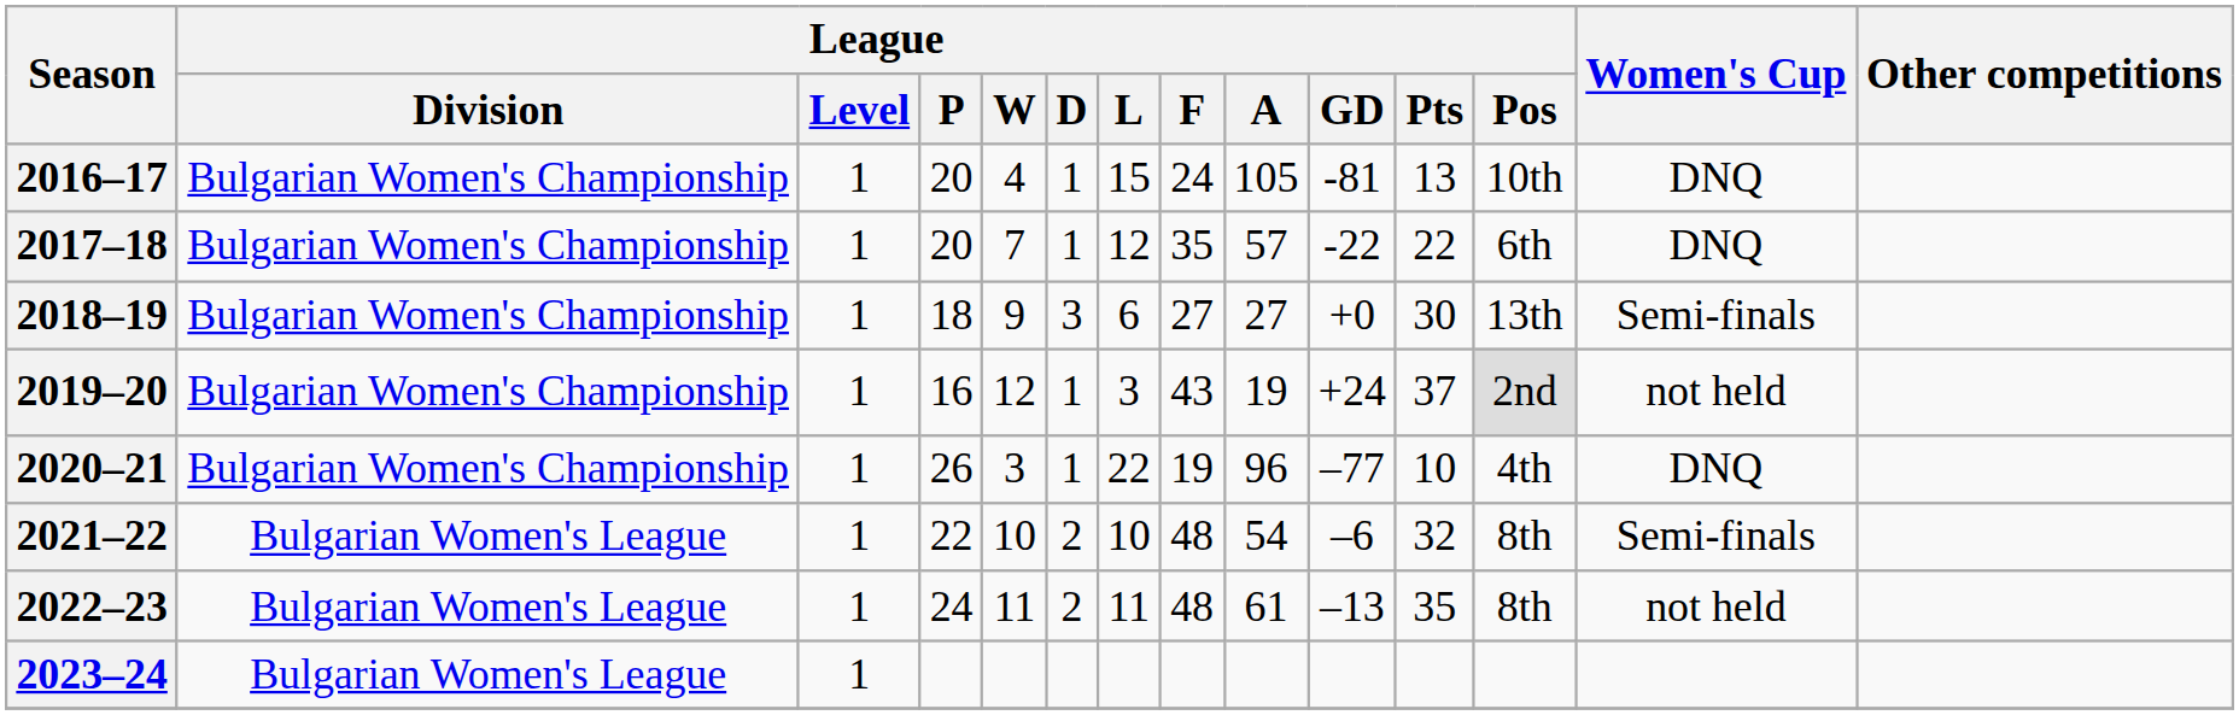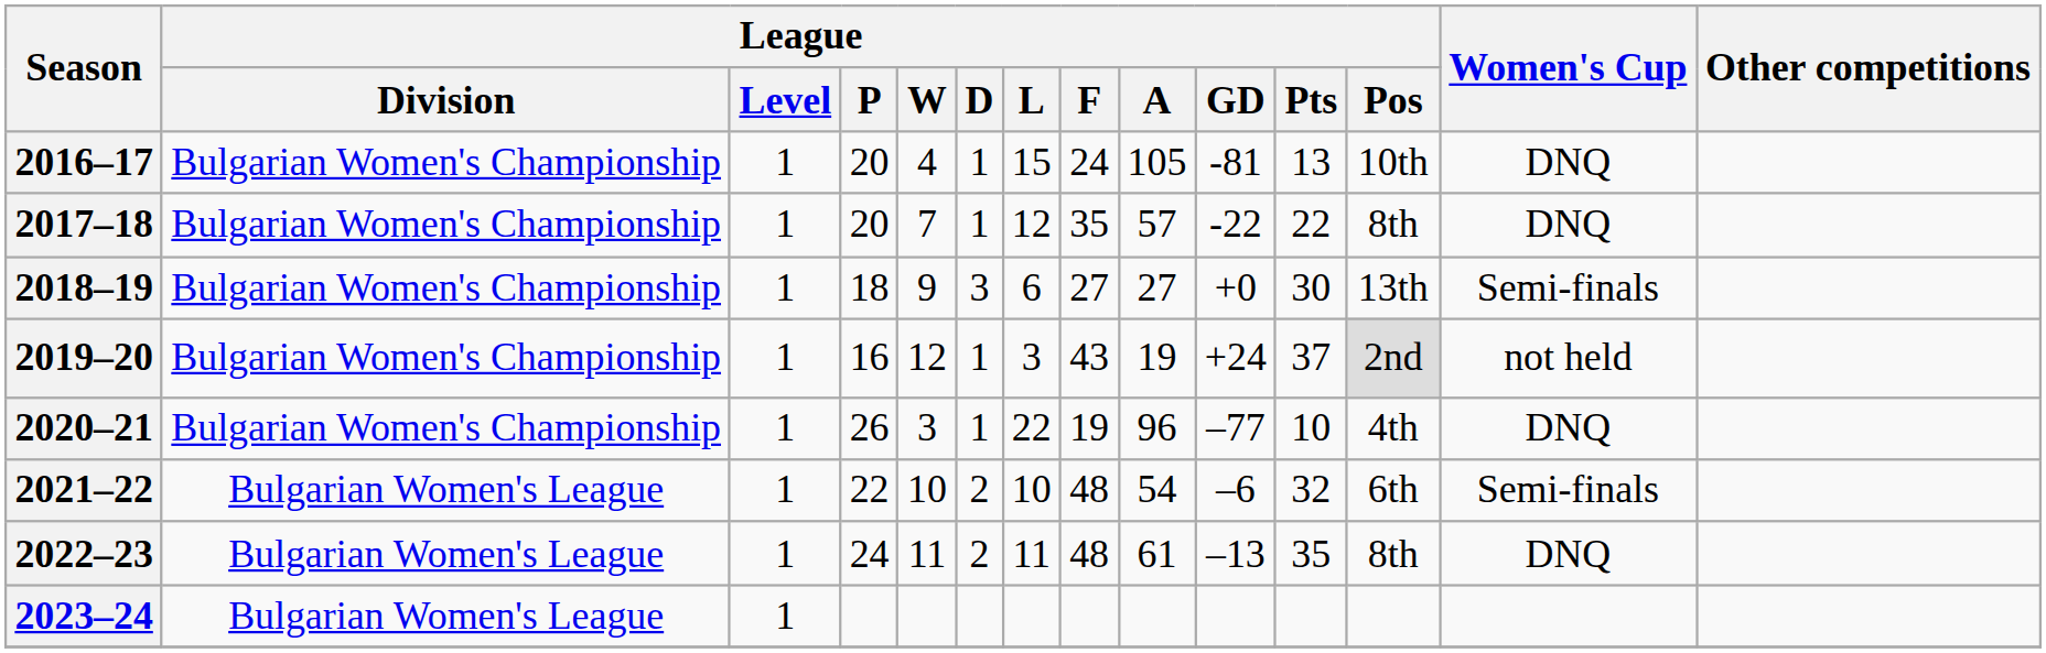 <table class="wikitable plainrowheaders sortable" style="text-align: center">
 <tr>
 <th rowspan=2>Season</th>
 <th colspan=11>League</th>
 <th rowspan=2><a href='#'>Women's Cup</a><br></th>
 <th rowspan=2 colspan=2>Other competitions</th>
 </tr>
 <tr>
 <th scope=col>Division</th>
 <th scope=col><a href='#'>Level</a></th>
 <th scope=col>P</th>
 <th scope=col>W</th>
 <th scope=col>D</th>
 <th scope=col>L</th>
 <th scope=col>F</th>
 <th scope=col>A</th>
 <th scope=col>GD</th>
 <th scope=col>Pts</th>
 <th scope=col data-sort-type="number">Pos</th>
 </tr>
 <tr>
 <th scope=row rowspan=1>2016–17</th>
 <td rowspan=1><a href='#'>Bulgarian Women's Championship</a></td>
 <td rowspan=1>1</td>
 <td rowspan=1>20</td>
 <td rowspan=1>4</td>
 <td rowspan=1>1</td>
 <td rowspan=1>15</td>
 <td rowspan=1>24</td>
 <td rowspan=1>105</td>
 <td rowspan=1>-81</td>
 <td rowspan=1>13</td>
 <td rowspan=1>10th</td>
 <td rowspan=1>DNQ</td>
 <td rowspan=1></td>
 </tr>
 <tr>
 <th scope=row rowspan=1>2017–18</th>
 <td rowspan=1><a href='#'>Bulgarian Women's Championship</a></td>
 <td rowspan=1>1</td>
 <td rowspan=1>20</td>
 <td rowspan=1>7</td>
 <td rowspan=1>1</td>
 <td rowspan=1>12</td>
 <td rowspan=1>35</td>
 <td rowspan=1>57</td>
 <td rowspan=1>-22</td>
 <td rowspan=1>22</td>
-<td rowspan=1>6th</td>
+<td rowspan=1>8th</td>
 <td rowspan=1>DNQ</td>
 <td rowspan=1></td>
 </tr>
 <tr>
 <th scope=row rowspan=1>2018–19</th>
 <td rowspan=1><a href='#'>Bulgarian Women's Championship</a></td>
 <td rowspan=1>1</td>
 <td rowspan=1>18</td>
 <td rowspan=1>9</td>
 <td rowspan=1>3</td>
 <td rowspan=1>6</td>
 <td rowspan=1>27</td>
 <td rowspan=1>27</td>
 <td rowspan=1>+0</td>
 <td rowspan=1>30</td>
 <td rowspan=1>13th</td>
 <td rowspan=1>Semi-finals</td>
 <td rowspan=1></td>
 </tr>
 <tr>
 <th scope=row rowspan=1>2019–20</th>
 <td rowspan=1><a href='#'>Bulgarian Women's Championship</a></td>
 <td rowspan=1>1</td>
 <td rowspan=1>16</td>
 <td rowspan=1>12</td>
 <td rowspan=1>1</td>
 <td rowspan=1>3</td>
 <td rowspan=1>43</td>
 <td rowspan=1>19</td>
 <td rowspan=1>+24</td>
 <td rowspan=1>37</td>
 <td style="background-color:#DDD;padding:0.4em">2nd</td>
 <td rowspan=1>not held</td>
 <td rowspan=1></td>
 </tr>
 <tr>
 <th scope=row rowspan=1>2020–21</th>
 <td rowspan=1><a href='#'>Bulgarian Women's Championship</a></td>
 <td rowspan=1>1</td>
 <td rowspan=1>26</td>
 <td rowspan=1>3</td>
 <td rowspan=1>1</td>
 <td rowspan=1>22</td>
 <td rowspan=1>19</td>
 <td rowspan=1>96</td>
 <td rowspan=1>–77</td>
 <td rowspan=1>10</td>
 <td rowspan=1>4th</td>
 <td rowspan=1>DNQ</td>
 <td rowspan=1></td>
 </tr>
 <tr>
 <th scope=row rowspan=1>2021–22</th>
 <td rowspan=1><a href='#'>Bulgarian Women's League</a></td>
 <td rowspan=1>1</td>
 <td rowspan=1>22</td>
 <td rowspan=1>10</td>
 <td rowspan=1>2</td>
 <td rowspan=1>10</td>
 <td rowspan=1>48</td>
 <td rowspan=1>54</td>
 <td rowspan=1>–6</td>
 <td rowspan=1>32</td>
-<td rowspan=1>8th</td>
+<td rowspan=1>6th</td>
 <td rowspan=1>Semi-finals</td>
 <td rowspan=1></td>
 </tr>
 <tr>
 <th scope=row rowspan=1>2022–23</th>
 <td rowspan=1><a href='#'>Bulgarian Women's League</a></td>
 <td rowspan=1>1</td>
 <td rowspan=1>24</td>
 <td rowspan=1>11</td>
 <td rowspan=1>2</td>
 <td rowspan=1>11</td>
 <td rowspan=1>48</td>
 <td rowspan=1>61</td>
 <td rowspan=1>–13</td>
 <td rowspan=1>35</td>
 <td rowspan=1>8th</td>
-<td rowspan=1>not held</td>
+<td rowspan=1>DNQ</td>
 <td rowspan=1></td>
 </tr>
 <tr>
 <th scope=row rowspan=1><a href='#'>2023–24</a></th>
 <td rowspan=1><a href='#'>Bulgarian Women's League</a></td>
 <td rowspan=1>1</td>
 <td rowspan=1></td>
 <td rowspan=1></td>
 <td rowspan=1></td>
 <td rowspan=1></td>
 <td rowspan=1></td>
 <td rowspan=1></td>
 <td rowspan=1></td>
 <td rowspan=1></td>
 <td rowspan=1></td>
 <td rowspan=1></td>
 <td rowspan=1></td>
 </tr>
 <tr>
 </tr>
 </table>
